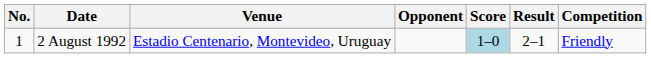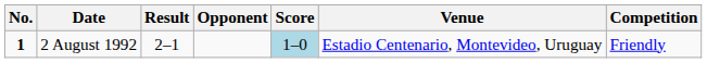 <table class="wikitable sortable">
 <tr>
 <th scope="col">No.</th>
 <th scope="col">Date</th>
-<th scope="col">Venue</th>
+<th scope="col">Result</th>
 <th scope="col">Opponent</th>
 <th scope="col">Score</th>
-<th scope="col">Result</th>
+<th scope="col">Venue</th>
 <th scope="col">Competition</th>
 </tr>
 <tr>
-<td align="center">1</td>
+<td align="center"><strong>1</strong></td>
 <td>2 August 1992</td>
-<td><a href='#'>Estadio Centenario</a>, <a href='#'>Montevideo</a>, Uruguay</td>
+<td align="center">2–1</td>
 <td></td>
 <td align="center" style="background: lightblue;">1–0</td>
-<td align="center">2–1</td>
+<td><a href='#'>Estadio Centenario</a>, <a href='#'>Montevideo</a>, Uruguay</td>
 <td><a href='#'>Friendly</a></td>
 </tr>
 </table>
